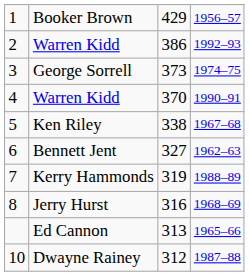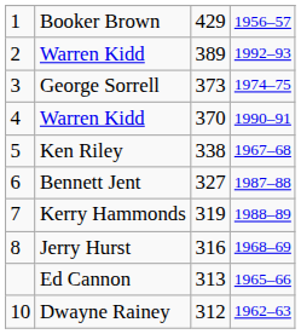 <table class="wikitable">
 <tr>
 </tr>
 <tr>
 <td>1</td>
 <td>Booker Brown</td>
 <td>429</td>
 <td style="font-size:80%;"><a href='#'>1956–57</a></td>
 </tr>
 <tr>
 <td>2</td>
 <td><a href='#'>Warren Kidd</a></td>
-<td>386</td>
+<td>389</td>
 <td style="font-size:80%;"><a href='#'>1992–93</a></td>
 </tr>
 <tr>
 <td>3</td>
 <td>George Sorrell</td>
 <td>373</td>
 <td style="font-size:80%;"><a href='#'>1974–75</a></td>
 </tr>
 <tr>
 <td>4</td>
 <td><a href='#'>Warren Kidd</a></td>
 <td>370</td>
 <td style="font-size:80%;"><a href='#'>1990–91</a></td>
 </tr>
 <tr>
 <td>5</td>
 <td>Ken Riley</td>
 <td>338</td>
 <td style="font-size:80%;"><a href='#'>1967–68</a></td>
 </tr>
 <tr>
 <td>6</td>
 <td>Bennett Jent</td>
 <td>327</td>
-<td style="font-size:80%;"><a href='#'>1962–63</a></td>
+<td style="font-size:80%;"><a href='#'>1987–88</a></td>
 </tr>
 <tr>
 <td>7</td>
 <td>Kerry Hammonds</td>
 <td>319</td>
 <td style="font-size:80%;"><a href='#'>1988–89</a></td>
 </tr>
 <tr>
 <td>8</td>
 <td>Jerry Hurst</td>
 <td>316</td>
 <td style="font-size:80%;"><a href='#'>1968–69</a></td>
 </tr>
 <tr>
 <td></td>
 <td>Ed Cannon</td>
 <td>313</td>
 <td style="font-size:80%;"><a href='#'>1965–66</a></td>
 </tr>
 <tr>
 <td>10</td>
 <td>Dwayne Rainey</td>
 <td>312</td>
-<td style="font-size:80%;"><a href='#'>1987–88</a></td>
+<td style="font-size:80%;"><a href='#'>1962–63</a></td>
 </tr>
 </table>
